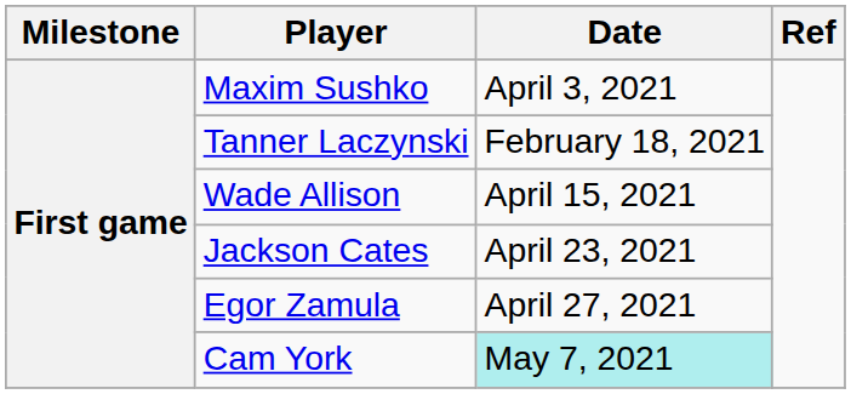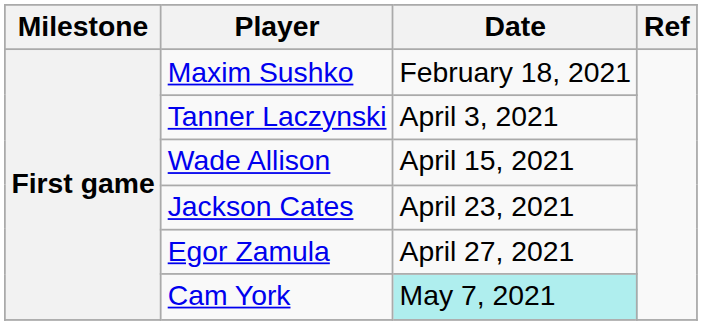 <table class="wikitable">
 <tr>
 <th scope="col">Milestone</th>
 <th scope="col">Player</th>
 <th scope="col">Date</th>
 <th scope="col">Ref</th>
 </tr>
 <tr>
 <th rowspan=6>First game</th>
 <td><a href='#'>Maxim Sushko</a></td>
-<td>April 3, 2021</td>
+<td>February 18, 2021</td>
 <td rowspan=6></td>
 </tr>
 <tr>
 <td><a href='#'>Tanner Laczynski</a></td>
-<td>February 18, 2021</td>
+<td>April 3, 2021</td>
 </tr>
 <tr>
 <td><a href='#'>Wade Allison</a></td>
 <td>April 15, 2021</td>
 </tr>
 <tr>
 <td><a href='#'>Jackson Cates</a></td>
 <td>April 23, 2021</td>
 </tr>
 <tr>
 <td><a href='#'>Egor Zamula</a></td>
 <td>April 27, 2021</td>
 </tr>
 <tr>
 <td><a href='#'>Cam York</a></td>
 <td style="background: paleturquoise;">May 7, 2021</td>
 </tr>
 </table>
